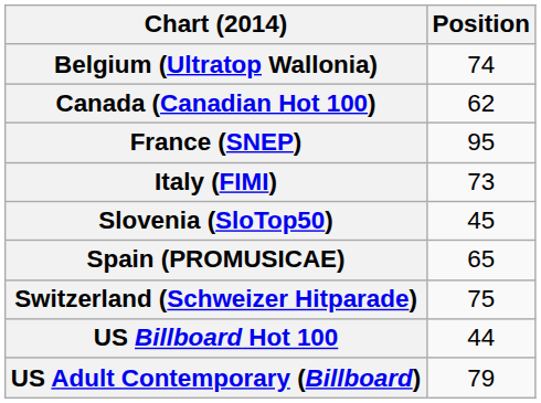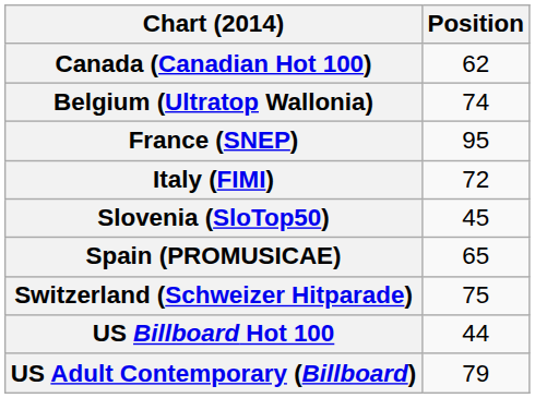 <table class="wikitable plainrowheaders sortable" style="text-align:center;">
 <tr>
 <th>Chart (2014)</th>
 <th>Position</th>
 </tr>
 <tr>
+<th scope="row">Canada (<a href='#'>Canadian Hot 100</a>)</th>
+<td>62</td>
+</tr>
+<tr>
 <th scope="row">Belgium (<a href='#'>Ultratop</a> Wallonia)</th>
 <td>74</td>
-</tr>
-<tr>
-<th scope="row">Canada (<a href='#'>Canadian Hot 100</a>)</th>
-<td>62</td>
 </tr>
 <tr>
 <th scope="row">France (<a href='#'>SNEP</a>)</th>
 <td>95</td>
 </tr>
 <tr>
 <th scope="row">Italy (<a href='#'>FIMI</a>)</th>
-<td>73</td>
+<td>72</td>
 </tr>
 <tr>
 <th scope="row">Slovenia (<a href='#'>SloTop50</a>)</th>
 <td>45</td>
 </tr>
 <tr>
 <th scope="row">Spain (PROMUSICAE)</th>
 <td>65</td>
 </tr>
 <tr>
 <th scope="row">Switzerland (<a href='#'>Schweizer Hitparade</a>)</th>
 <td>75</td>
 </tr>
 <tr>
 <th scope="row">US <a href='#'><em>Billboard</em> Hot 100</a></th>
 <td>44</td>
 </tr>
 <tr>
 <th scope="row">US <a href='#'>Adult Contemporary</a> (<em><a href='#'>Billboard</a></em>)</th>
 <td>79</td>
 </tr>
 </table>
